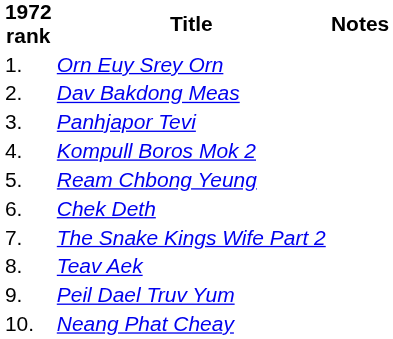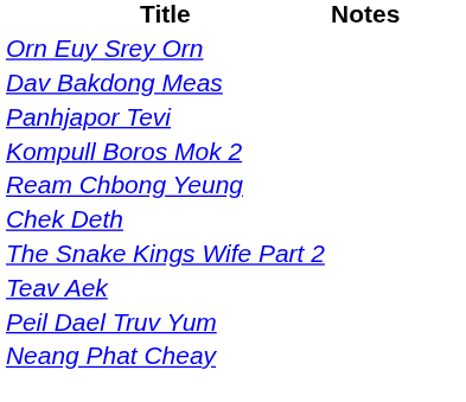 <table>
 <tr>
-<th>1972<br>rank</th>
 <th>Title</th>
 <th>Notes</th>
 </tr>
 <tr>
-<td>1.</td>
 <td><em><a href='#'>Orn Euy Srey Orn</a></em></td>
 <td></td>
 </tr>
 <tr>
-<td>2.</td>
 <td><em><a href='#'>Dav Bakdong Meas</a></em></td>
 <td></td>
 </tr>
 <tr>
-<td>3.</td>
 <td><em><a href='#'>Panhjapor Tevi</a></em></td>
 <td></td>
 </tr>
 <tr>
-<td>4.</td>
 <td><em><a href='#'>Kompull Boros Mok 2</a></em></td>
 <td></td>
 </tr>
 <tr>
-<td>5.</td>
 <td><em><a href='#'>Ream Chbong Yeung</a></em></td>
 <td></td>
 </tr>
 <tr>
-<td>6.</td>
 <td><em><a href='#'>Chek Deth</a></em></td>
 <td></td>
 </tr>
 <tr>
-<td>7.</td>
 <td><em><a href='#'>The Snake Kings Wife Part 2</a></em></td>
 <td></td>
 </tr>
 <tr>
-<td>8.</td>
 <td><em><a href='#'>Teav Aek</a></em></td>
 <td></td>
 </tr>
 <tr>
-<td>9.</td>
 <td><em><a href='#'>Peil Dael Truv Yum</a></em></td>
 <td></td>
 </tr>
 <tr>
-<td>10.</td>
 <td><em><a href='#'>Neang Phat Cheay</a></em></td>
 <td></td>
 </tr>
 </table>
